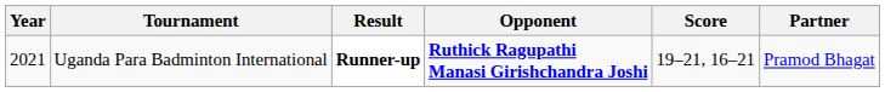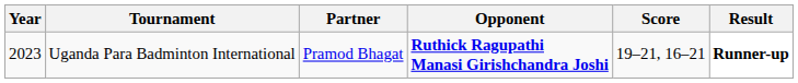 <table class="sortable wikitable" style="font-size: 90%;">
 <tr>
 <th>Year</th>
 <th>Tournament</th>
-<th>Result</th>
+<th>Partner</th>
 <th>Opponent</th>
 <th>Score</th>
-<th>Partner</th>
+<th>Result</th>
 </tr>
 <tr>
-<td align="center">2021</td>
+<td align="center">2023</td>
 <td align="left">Uganda Para Badminton International</td>
-<td style="text-align:left; background:white"> <strong>Runner-up</strong></td>
+<td> <a href='#'>Pramod Bhagat</a></td>
 <td align="left"><strong> <a href='#'>Ruthick Ragupathi</a><br> <a href='#'>Manasi Girishchandra Joshi</a></strong></td>
 <td align="left">19–21, 16–21</td>
-<td> <a href='#'>Pramod Bhagat</a></td>
+<td style="text-align:left; background:white"> <strong>Runner-up</strong></td>
 </tr>
 </table>
